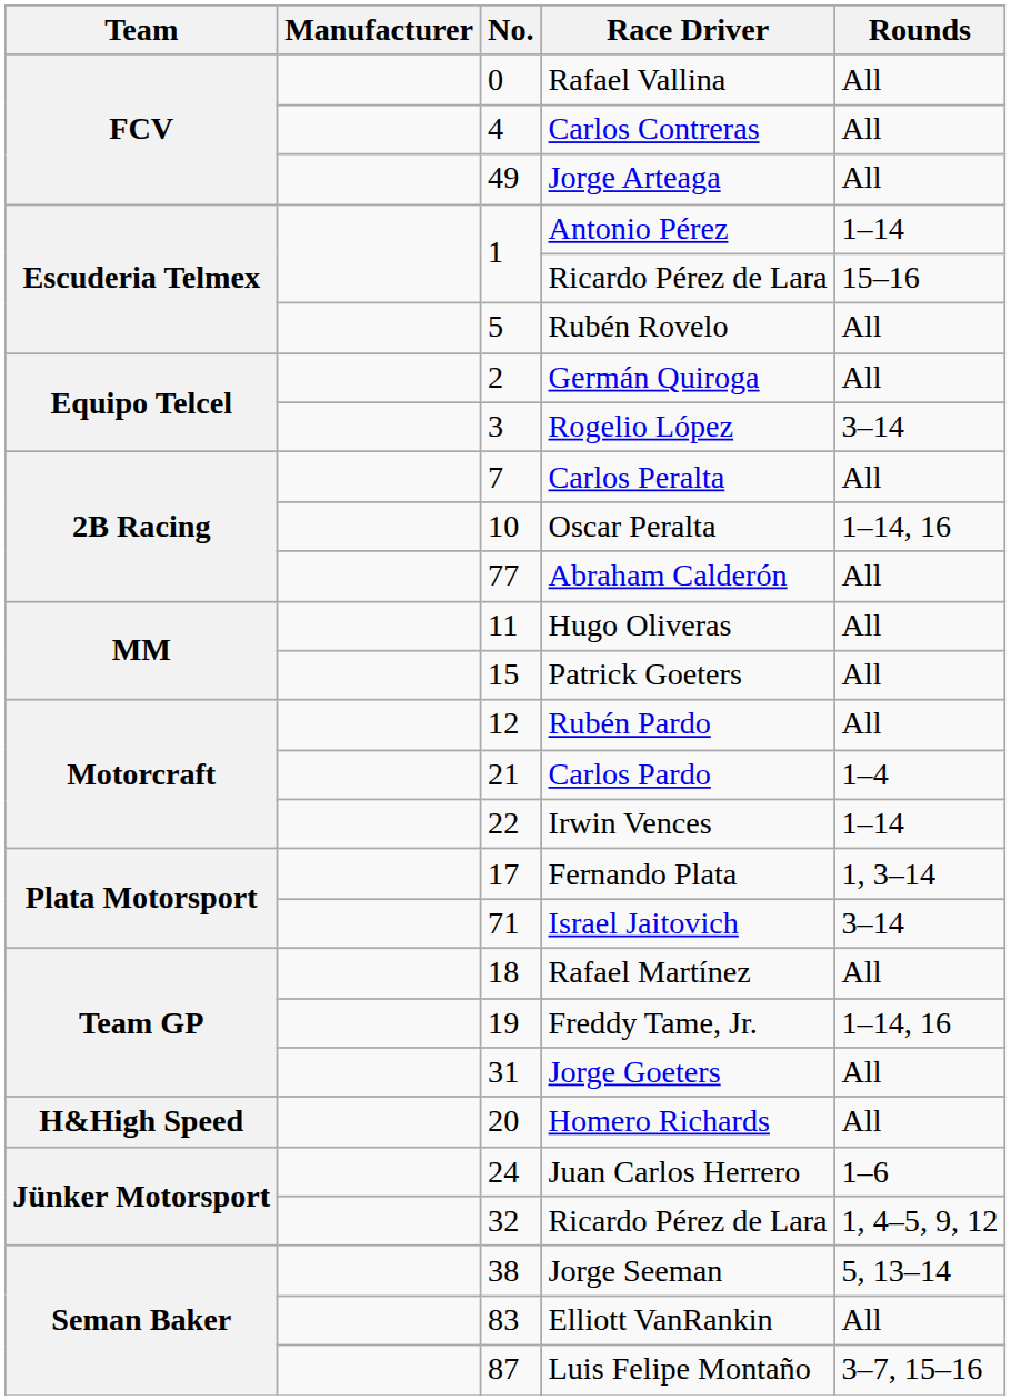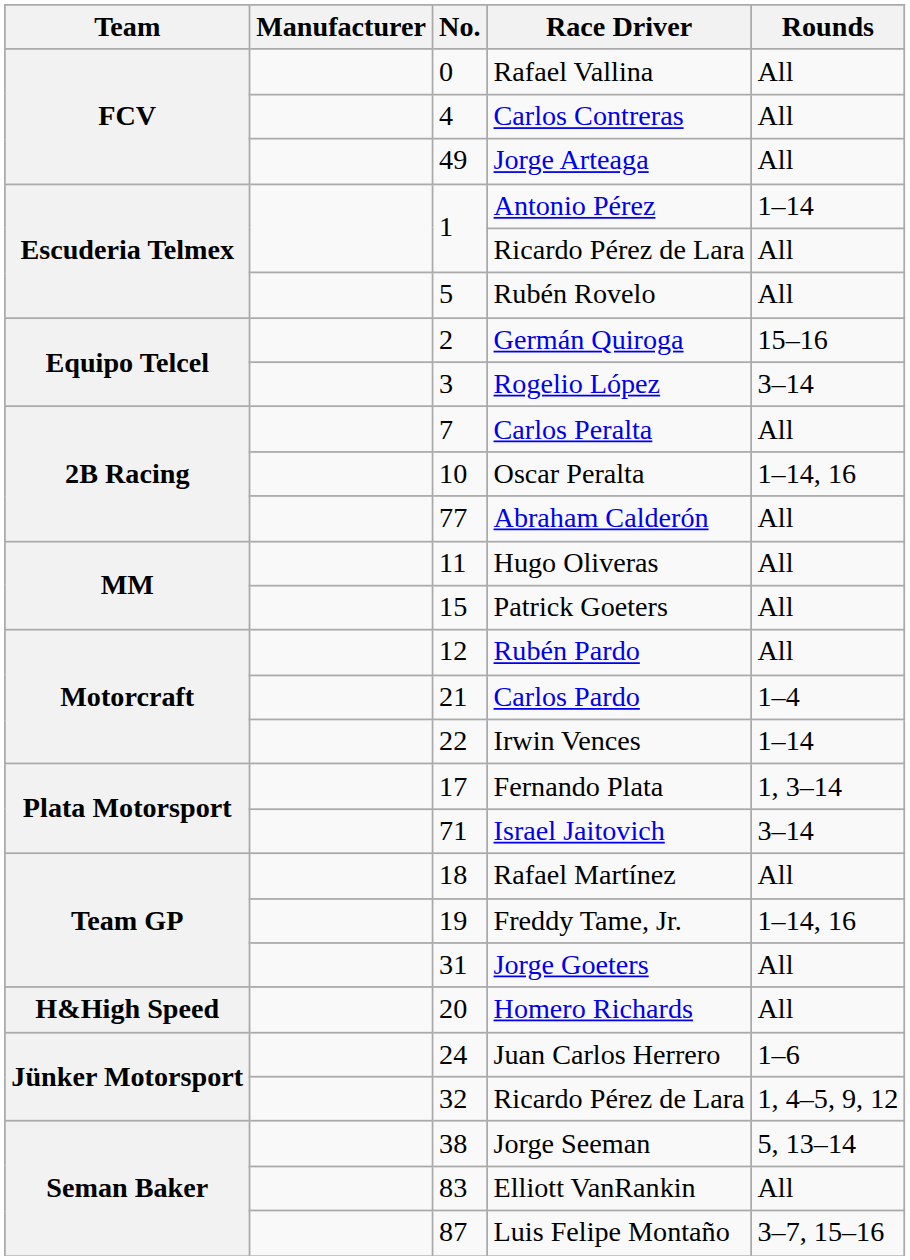 <table class="wikitable">
 <tr>
 <th>Team</th>
 <th>Manufacturer</th>
 <th>No.</th>
 <th>Race Driver</th>
 <th>Rounds</th>
 </tr>
 <tr>
 <th rowspan=3>FCV</th>
 <td></td>
 <td>0</td>
 <td>Rafael Vallina</td>
 <td>All</td>
 </tr>
 <tr>
 <td></td>
 <td>4</td>
 <td><a href='#'>Carlos Contreras</a></td>
 <td>All</td>
 </tr>
 <tr>
 <td></td>
 <td>49</td>
 <td><a href='#'>Jorge Arteaga</a></td>
 <td>All</td>
 </tr>
 <tr>
 <th rowspan=3>Escuderia Telmex</th>
 <td rowspan=2></td>
 <td rowspan=2>1</td>
 <td><a href='#'>Antonio Pérez</a></td>
 <td>1–14</td>
 </tr>
 <tr>
 <td>Ricardo Pérez de Lara</td>
-<td>15–16</td>
+<td>All</td>
 </tr>
 <tr>
 <td></td>
 <td>5</td>
 <td>Rubén Rovelo</td>
 <td>All</td>
 </tr>
 <tr>
 <th rowspan=2>Equipo Telcel</th>
 <td></td>
 <td>2</td>
 <td><a href='#'>Germán Quiroga</a></td>
-<td>All</td>
+<td>15–16</td>
 </tr>
 <tr>
 <td></td>
 <td>3</td>
 <td><a href='#'>Rogelio López</a></td>
 <td>3–14</td>
 </tr>
 <tr>
 <th rowspan=3>2B Racing</th>
 <td></td>
 <td>7</td>
 <td><a href='#'>Carlos Peralta</a></td>
 <td>All</td>
 </tr>
 <tr>
 <td></td>
 <td>10</td>
 <td>Oscar Peralta</td>
 <td>1–14, 16</td>
 </tr>
 <tr>
 <td></td>
 <td>77</td>
 <td><a href='#'>Abraham Calderón</a></td>
 <td>All</td>
 </tr>
 <tr>
 <th rowspan=2>MM</th>
 <td></td>
 <td>11</td>
 <td>Hugo Oliveras</td>
 <td>All</td>
 </tr>
 <tr>
 <td></td>
 <td>15</td>
 <td>Patrick Goeters</td>
 <td>All</td>
 </tr>
 <tr>
 <th rowspan=3>Motorcraft</th>
 <td></td>
 <td>12</td>
 <td><a href='#'>Rubén Pardo</a></td>
 <td>All</td>
 </tr>
 <tr>
 <td></td>
 <td>21</td>
 <td><a href='#'>Carlos Pardo</a></td>
 <td>1–4</td>
 </tr>
 <tr>
 <td></td>
 <td>22</td>
 <td>Irwin Vences</td>
 <td>1–14</td>
 </tr>
 <tr>
 <th rowspan=2>Plata Motorsport</th>
 <td></td>
 <td>17</td>
 <td>Fernando Plata</td>
 <td>1, 3–14</td>
 </tr>
 <tr>
 <td></td>
 <td>71</td>
 <td><a href='#'>Israel Jaitovich</a></td>
 <td>3–14</td>
 </tr>
 <tr>
 <th rowspan=3>Team GP</th>
 <td></td>
 <td>18</td>
 <td>Rafael Martínez</td>
 <td>All</td>
 </tr>
 <tr>
 <td></td>
 <td>19</td>
 <td>Freddy Tame, Jr.</td>
 <td>1–14, 16</td>
 </tr>
 <tr>
 <td></td>
 <td>31</td>
 <td><a href='#'>Jorge Goeters</a></td>
 <td>All</td>
 </tr>
 <tr>
 <th>H&High Speed</th>
 <td></td>
 <td>20</td>
 <td><a href='#'>Homero Richards</a></td>
 <td>All</td>
 </tr>
 <tr>
 <th rowspan=2>Jünker Motorsport</th>
 <td></td>
 <td>24</td>
 <td>Juan Carlos Herrero</td>
 <td>1–6</td>
 </tr>
 <tr>
 <td></td>
 <td>32</td>
 <td>Ricardo Pérez de Lara</td>
 <td>1, 4–5, 9, 12</td>
 </tr>
 <tr>
 <th rowspan=3>Seman Baker</th>
 <td></td>
 <td>38</td>
 <td>Jorge Seeman</td>
 <td>5, 13–14</td>
 </tr>
 <tr>
 <td></td>
 <td>83</td>
 <td>Elliott VanRankin</td>
 <td>All</td>
 </tr>
 <tr>
 <td></td>
 <td>87</td>
 <td>Luis Felipe Montaño</td>
 <td>3–7, 15–16</td>
 </tr>
 </table>
